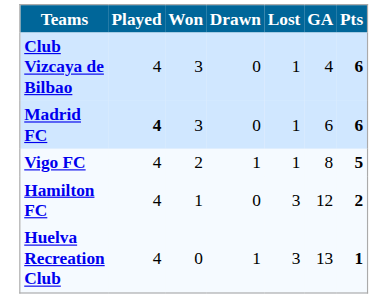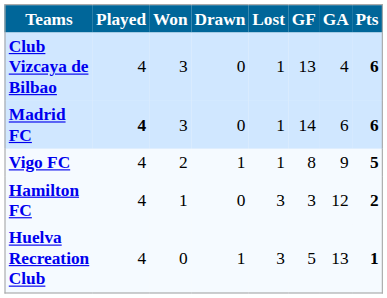 <table align=center cellpadding="3" cellspacing="0" style="background: #f9f9f9; border: 1px #aaa solid; border-collapse: collapse; font-size: 95%;" width=40%>
 <tr bgcolor=#006699 style="color:white;">
 <th width=34%>Teams</th>
 <th width=5%>Played</th>
 <th width=5%>Won</th>
 <th width=5%>Drawn</th>
 <th width=5%>Lost</th>
+<th width=5%>GF</th>
 <th width=5%>GA</th>
 <th width=5%>Pts</th>
 </tr>
 <tr align=right bgcolor=#D0E7FF>
 <td align=left><strong><a href='#'>Club Vizcaya de Bilbao</a></strong></td>
 <td>4</td>
 <td>3</td>
 <td>0</td>
 <td>1</td>
+<td>13</td>
 <td>4</td>
 <td><strong>6</strong></td>
 </tr>
 <tr align=right bgcolor=#D0E7FF>
 <td align=left><strong><a href='#'>Madrid FC</a></strong></td>
 <td><strong>4</strong></td>
 <td>3</td>
 <td>0</td>
 <td>1</td>
+<td>14</td>
 <td>6</td>
 <td><strong>6</strong></td>
 </tr>
 <tr align=right bgcolor=#F5FAFF>
 <td align=left><strong><a href='#'>Vigo FC</a></strong></td>
 <td>4</td>
 <td>2</td>
 <td>1</td>
 <td>1</td>
 <td>8</td>
+<td>9</td>
 <td><strong>5</strong></td>
 </tr>
 <tr align=right bgcolor=#F5FAFF>
 <td align=left><strong><a href='#'>Hamilton FC</a></strong></td>
 <td>4</td>
 <td>1</td>
 <td>0</td>
+<td>3</td>
 <td>3</td>
 <td>12</td>
 <td><strong>2</strong></td>
 </tr>
 <tr align=right bgcolor=#F5FAFF>
 <td align=left><strong><a href='#'>Huelva Recreation Club</a></strong></td>
 <td>4</td>
 <td>0</td>
 <td>1</td>
 <td>3</td>
+<td>5</td>
 <td>13</td>
 <td><strong>1</strong></td>
 </tr>
 </table>
